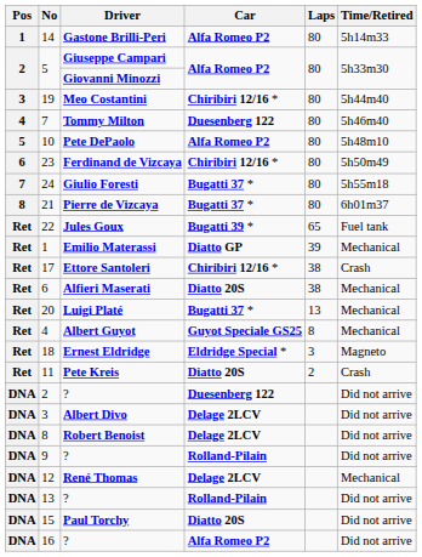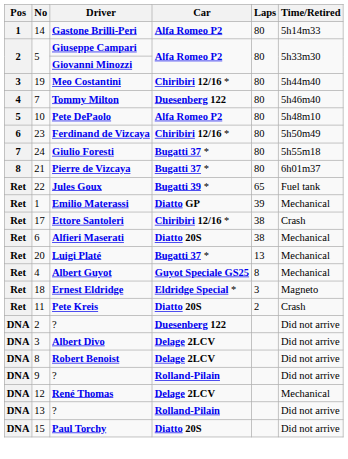 <table class="wikitable" style="font-size: 95%;">
 <tr>
 <th>Pos</th>
 <th>No</th>
 <th>Driver</th>
 <th>Car</th>
 <th>Laps</th>
 <th>Time/Retired</th>
 </tr>
 <tr>
 <th>1</th>
 <td>14</td>
 <td> <strong><a href='#'>Gastone Brilli-Peri</a></strong></td>
 <td><strong><a href='#'>Alfa Romeo P2</a></strong></td>
 <td>80</td>
 <td>5h14m33</td>
 </tr>
 <tr>
 <th rowspan=2>2</th>
 <td rowspan=2>5</td>
 <td> <strong><a href='#'>Giuseppe Campari</a></strong></td>
 <td rowspan=2><strong><a href='#'>Alfa Romeo P2</a></strong></td>
 <td rowspan=2>80</td>
 <td rowspan=2>5h33m30</td>
 </tr>
 <tr>
 <td> <strong><a href='#'>Giovanni Minozzi</a></strong></td>
 </tr>
 <tr>
 <th>3</th>
 <td>19</td>
 <td> <strong><a href='#'>Meo Costantini</a></strong></td>
 <td><strong><a href='#'>Chiribiri</a> 12/16</strong> *</td>
 <td>80</td>
 <td>5h44m40</td>
 </tr>
 <tr>
 <th>4</th>
 <td>7</td>
 <td> <strong><a href='#'>Tommy Milton</a></strong></td>
 <td><strong><a href='#'>Duesenberg</a> 122</strong></td>
 <td>80</td>
 <td>5h46m40</td>
 </tr>
 <tr>
 <th>5</th>
 <td>10</td>
 <td> <strong><a href='#'>Pete DePaolo</a></strong></td>
 <td><strong><a href='#'>Alfa Romeo P2</a></strong></td>
 <td>80</td>
 <td>5h48m10</td>
 </tr>
 <tr>
 <th>6</th>
 <td>23</td>
 <td> <strong><a href='#'>Ferdinand de Vizcaya</a></strong></td>
 <td><strong><a href='#'>Chiribiri</a> 12/16</strong> *</td>
 <td>80</td>
 <td>5h50m49</td>
 </tr>
 <tr>
 <th>7</th>
 <td>24</td>
 <td> <strong><a href='#'>Giulio Foresti</a></strong></td>
 <td><strong><a href='#'>Bugatti 37</a></strong> *</td>
 <td>80</td>
 <td>5h55m18</td>
 </tr>
 <tr>
 <th>8</th>
 <td>21</td>
 <td> <strong><a href='#'>Pierre de Vizcaya</a></strong></td>
 <td><strong><a href='#'>Bugatti 37</a></strong> *</td>
 <td>80</td>
 <td>6h01m37</td>
 </tr>
 <tr>
 <th>Ret</th>
 <td>22</td>
 <td> <strong><a href='#'>Jules Goux</a></strong></td>
 <td><strong><a href='#'>Bugatti 39</a></strong> *</td>
 <td>65</td>
 <td>Fuel tank</td>
 </tr>
 <tr>
 <th>Ret</th>
 <td>1</td>
 <td> <strong><a href='#'>Emilio Materassi</a></strong></td>
 <td><strong><a href='#'>Diatto</a> GP</strong></td>
 <td>39</td>
 <td>Mechanical</td>
 </tr>
 <tr>
 <th>Ret</th>
 <td>17</td>
 <td> <strong><a href='#'>Ettore Santoleri</a></strong></td>
 <td><strong><a href='#'>Chiribiri</a> 12/16</strong> *</td>
 <td>38</td>
 <td>Crash</td>
 </tr>
 <tr>
 <th>Ret</th>
 <td>6</td>
 <td> <strong><a href='#'>Alfieri Maserati</a></strong></td>
 <td><strong><a href='#'>Diatto</a> 20S</strong></td>
 <td>38</td>
 <td>Mechanical</td>
 </tr>
 <tr>
 <th>Ret</th>
 <td>20</td>
 <td> <strong><a href='#'>Luigi Platé</a></strong></td>
 <td><strong><a href='#'>Bugatti 37</a></strong> *</td>
 <td>13</td>
 <td>Mechanical</td>
 </tr>
 <tr>
 <th>Ret</th>
 <td>4</td>
 <td> <strong><a href='#'>Albert Guyot</a></strong></td>
 <td><strong><a href='#'>Guyot Speciale GS25</a></strong></td>
 <td>8</td>
 <td>Mechanical</td>
 </tr>
 <tr>
 <th>Ret</th>
 <td>18</td>
 <td> <strong><a href='#'>Ernest Eldridge</a></strong></td>
 <td><strong><a href='#'>Eldridge Special</a></strong> *</td>
 <td>3</td>
 <td>Magneto</td>
 </tr>
 <tr>
 <th>Ret</th>
 <td>11</td>
 <td> <strong><a href='#'>Pete Kreis</a></strong></td>
 <td><strong><a href='#'>Diatto</a> 20S</strong></td>
 <td>2</td>
 <td>Crash</td>
 </tr>
 <tr>
 <th>DNA</th>
 <td>2</td>
 <td>?</td>
 <td><strong><a href='#'>Duesenberg</a> 122</strong></td>
 <td></td>
 <td>Did not arrive</td>
 </tr>
 <tr>
 <th>DNA</th>
 <td>3</td>
 <td> <strong><a href='#'>Albert Divo</a></strong></td>
 <td><strong><a href='#'>Delage</a> 2LCV</strong></td>
 <td></td>
 <td>Did not arrive</td>
 </tr>
 <tr>
 <th>DNA</th>
 <td>8</td>
 <td> <strong><a href='#'>Robert Benoist</a></strong></td>
 <td><strong><a href='#'>Delage</a> 2LCV</strong></td>
 <td></td>
 <td>Did not arrive</td>
 </tr>
 <tr>
 <th>DNA</th>
 <td>9</td>
 <td>?</td>
 <td><strong><a href='#'>Rolland-Pilain</a></strong></td>
 <td></td>
 <td>Did not arrive</td>
 </tr>
 <tr>
 <th>DNA</th>
 <td>12</td>
 <td> <strong><a href='#'>René Thomas</a></strong></td>
 <td><strong><a href='#'>Delage</a> 2LCV</strong></td>
 <td></td>
 <td>Mechanical</td>
 </tr>
 <tr>
 <th>DNA</th>
 <td>13</td>
 <td>?</td>
 <td><strong><a href='#'>Rolland-Pilain</a></strong></td>
 <td></td>
 <td>Did not arrive</td>
 </tr>
 <tr>
 <th>DNA</th>
 <td>15</td>
 <td> <strong><a href='#'>Paul Torchy</a></strong></td>
 <td><strong><a href='#'>Diatto</a> 20S</strong></td>
 <td></td>
 <td>Did not arrive</td>
 </tr>
-<tr>
-<th>DNA</th>
-<td>16</td>
-<td>?</td>
-<td><strong><a href='#'>Alfa Romeo P2</a></strong></td>
-<td></td>
-<td>Did not arrive</td>
-</tr>
 </table>
